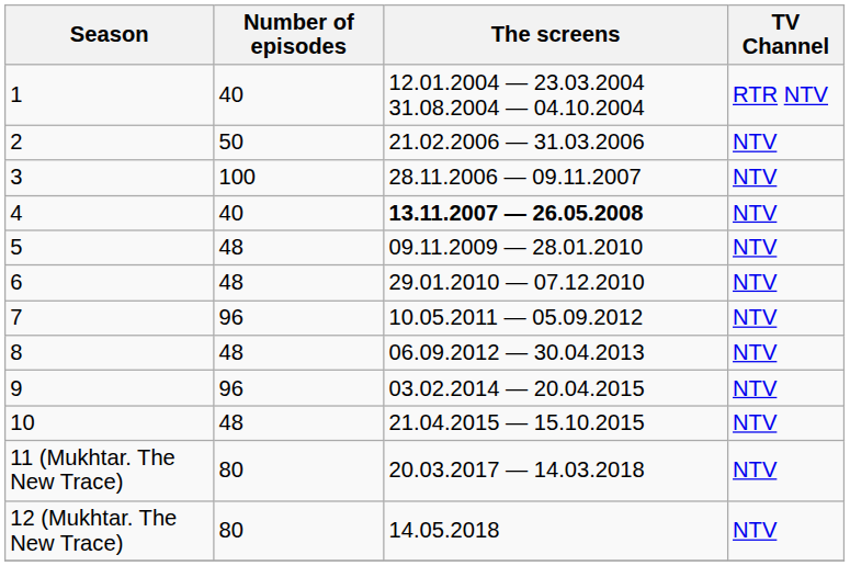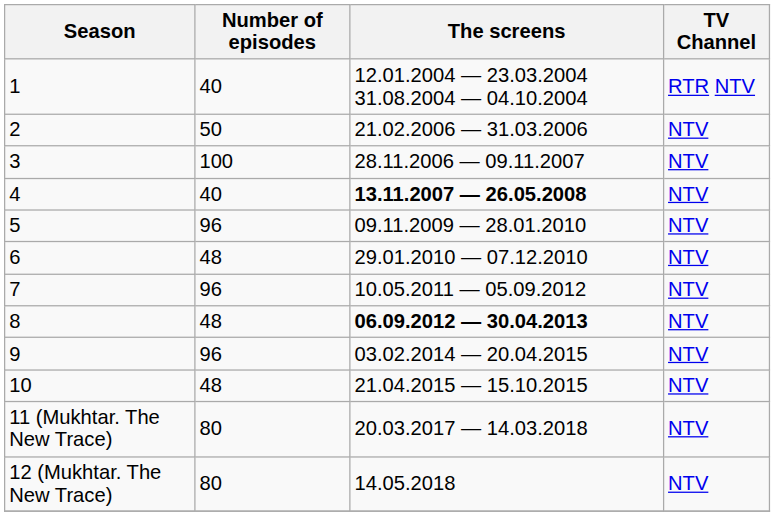 <table class="wikitable">
 <tr>
 <th>Season</th>
 <th>Number of episodes</th>
 <th>The screens</th>
 <th>TV Channel</th>
 </tr>
 <tr>
 <td>1</td>
 <td>40</td>
 <td>12.01.2004 — 23.03.2004  31.08.2004 — 04.10.2004</td>
 <td><a href='#'>RTR</a> <a href='#'>NTV</a></td>
 </tr>
 <tr>
 <td>2</td>
 <td>50</td>
 <td>21.02.2006 — 31.03.2006</td>
 <td><a href='#'>NTV</a></td>
 </tr>
 <tr>
 <td>3</td>
 <td>100</td>
 <td>28.11.2006 — 09.11.2007</td>
 <td><a href='#'>NTV</a></td>
 </tr>
 <tr>
 <td>4</td>
 <td>40</td>
 <td><strong>13.11.2007 — 26.05.2008</strong></td>
 <td><a href='#'>NTV</a></td>
 </tr>
 <tr>
 <td>5</td>
-<td>48</td>
+<td>96</td>
 <td>09.11.2009 — 28.01.2010</td>
 <td><a href='#'>NTV</a></td>
 </tr>
 <tr>
 <td>6</td>
 <td>48</td>
 <td>29.01.2010 — 07.12.2010</td>
 <td><a href='#'>NTV</a></td>
 </tr>
 <tr>
 <td>7</td>
 <td>96</td>
 <td>10.05.2011 — 05.09.2012</td>
 <td><a href='#'>NTV</a></td>
 </tr>
 <tr>
 <td>8</td>
 <td>48</td>
-<td>06.09.2012 — 30.04.2013</td>
+<td><strong>06.09.2012 — 30.04.2013</strong></td>
 <td><a href='#'>NTV</a></td>
 </tr>
 <tr>
 <td>9</td>
 <td>96</td>
 <td>03.02.2014 — 20.04.2015</td>
 <td><a href='#'>NTV</a></td>
 </tr>
 <tr>
 <td>10</td>
 <td>48</td>
 <td>21.04.2015 — 15.10.2015</td>
 <td><a href='#'>NTV</a></td>
 </tr>
 <tr>
 <td>11 (Mukhtar. The New Trace)</td>
 <td>80</td>
 <td>20.03.2017 — 14.03.2018</td>
 <td><a href='#'>NTV</a></td>
 </tr>
 <tr>
 <td>12 (Mukhtar. The New Trace)</td>
 <td>80</td>
 <td>14.05.2018</td>
 <td><a href='#'>NTV</a></td>
 </tr>
 <tr>
 </tr>
 </table>
